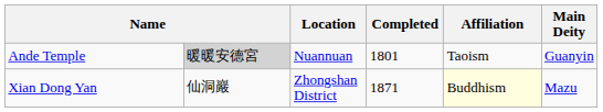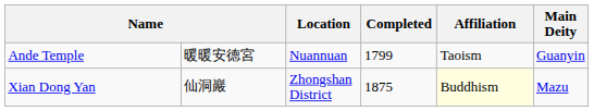 <table class="wikitable sortable" style="width:75%">
 <tr>
 <th colspan="2" scope="col">Name</th>
 <th scope="col" style="width:5em">Location</th>
 <th scope="col" style="width:5em">Completed</th>
 <th scope="col" style="width:7em">Affiliation</th>
 <th scope="col">Main Deity</th>
 </tr>
 <tr>
 <td style="width:15em"><a href='#'>Ande Temple</a></td>
-<td style="background: lightgrey; width:9em">暖暖安德宮</td>
+<td style="width:9em">暖暖安德宮</td>
 <td><a href='#'>Nuannuan</a></td>
-<td>1801</td>
+<td>1799</td>
 <td>Taoism</td>
 <td><a href='#'>Guanyin</a></td>
 </tr>
 <tr>
 <td><a href='#'>Xian Dong Yan</a></td>
 <td>仙洞巖</td>
 <td><a href='#'>Zhongshan District</a></td>
-<td>1871</td>
+<td>1875</td>
 <td style="background: lightyellow;">Buddhism</td>
 <td><a href='#'>Mazu</a></td>
 </tr>
 </table>
